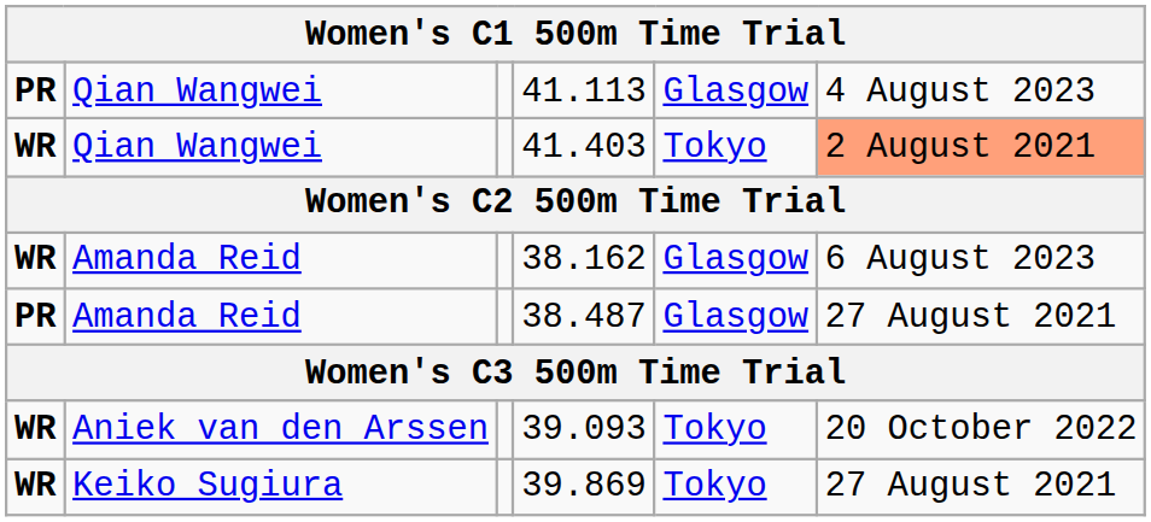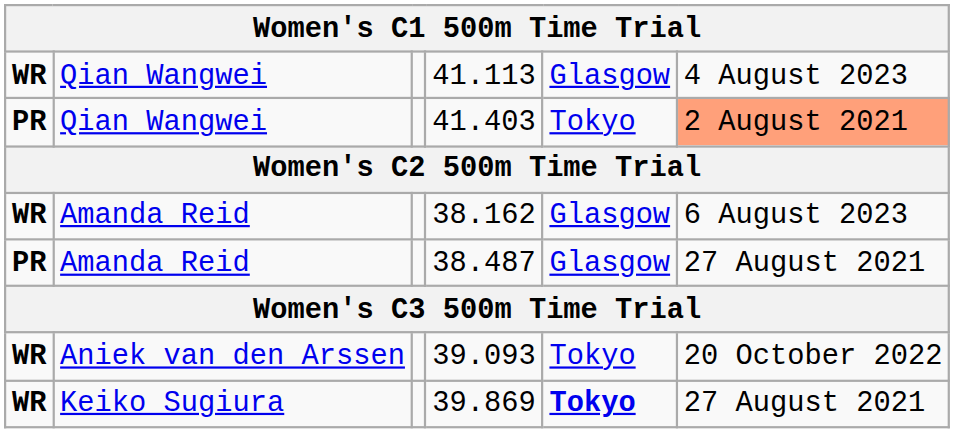 <table class="wikitable">
 <tr>
 <th colspan="6">Women's C1 500m Time Trial</th>
 </tr>
 <tr>
-<td><abbr><strong>PR</strong></abbr></td>
+<td><abbr><strong>WR</strong></abbr></td>
 <td><a href='#'>Qian Wangwei</a></td>
 <td></td>
 <td>41.113</td>
 <td><a href='#'>Glasgow</a></td>
 <td>4 August 2023</td>
 </tr>
 <tr>
-<td><abbr><strong>WR</strong></abbr></td>
+<td><abbr><strong>PR</strong></abbr></td>
 <td><a href='#'>Qian Wangwei</a></td>
 <td></td>
 <td>41.403</td>
 <td><a href='#'>Tokyo</a></td>
 <td style="background: lightsalmon;">2 August 2021</td>
 </tr>
 <tr>
 <th colspan="6">Women's C2 500m Time Trial</th>
 </tr>
 <tr>
 <td><abbr><strong>WR</strong></abbr></td>
 <td><a href='#'>Amanda Reid</a></td>
 <td></td>
 <td>38.162</td>
 <td><a href='#'>Glasgow</a></td>
 <td>6 August 2023</td>
 </tr>
 <tr>
 <td><abbr><strong>PR</strong></abbr></td>
 <td><a href='#'>Amanda Reid</a></td>
 <td></td>
 <td>38.487</td>
 <td><a href='#'>Glasgow</a></td>
 <td>27 August 2021</td>
 </tr>
 <tr>
 <th colspan="6">Women's C3 500m Time Trial</th>
 </tr>
 <tr>
 <td><abbr><strong>WR</strong></abbr></td>
 <td><a href='#'>Aniek van den Arssen</a></td>
 <td></td>
 <td>39.093</td>
 <td><a href='#'>Tokyo</a></td>
 <td>20 October 2022</td>
 </tr>
 <tr>
 <td><abbr><strong>WR</strong></abbr></td>
 <td><a href='#'>Keiko Sugiura</a></td>
 <td></td>
 <td>39.869</td>
-<td><a href='#'>Tokyo</a></td>
+<td><strong><a href='#'>Tokyo</a></strong></td>
 <td>27 August 2021</td>
 </tr>
 </table>
